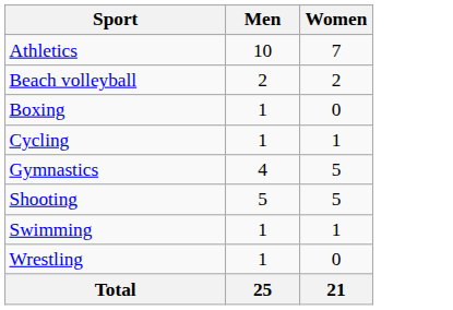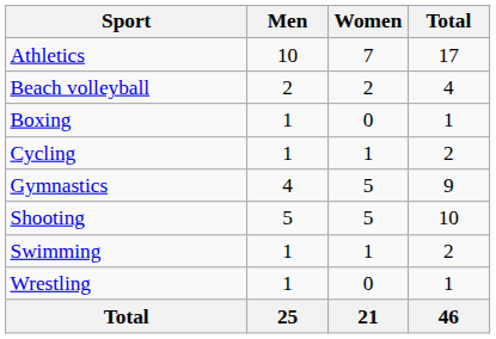 <table class="wikitable sortable" style="text-align:center;">
 <tr>
 <th width=180>Sport</th>
 <th width=55>Men</th>
 <th width=55>Women</th>
+<th width=55>Total</th>
 </tr>
 <tr>
 <td align=left><a href='#'>Athletics</a></td>
 <td>10</td>
 <td>7</td>
+<td>17</td>
 </tr>
 <tr>
 <td align=left><a href='#'>Beach volleyball</a></td>
 <td>2</td>
 <td>2</td>
+<td>4</td>
 </tr>
 <tr>
 <td align=left><a href='#'>Boxing</a></td>
 <td>1</td>
 <td>0</td>
+<td>1</td>
 </tr>
 <tr>
 <td align=left><a href='#'>Cycling</a></td>
 <td>1</td>
 <td>1</td>
+<td>2</td>
 </tr>
 <tr>
 <td align=left><a href='#'>Gymnastics</a></td>
 <td>4</td>
 <td>5</td>
+<td>9</td>
 </tr>
 <tr>
 <td align=left><a href='#'>Shooting</a></td>
 <td>5</td>
 <td>5</td>
+<td>10</td>
 </tr>
 <tr>
 <td align=left><a href='#'>Swimming</a></td>
 <td>1</td>
 <td>1</td>
+<td>2</td>
 </tr>
 <tr>
 <td align=left><a href='#'>Wrestling</a></td>
 <td>1</td>
 <td>0</td>
+<td>1</td>
 </tr>
 <tr>
 <th>Total</th>
 <th>25</th>
 <th>21</th>
+<th>46</th>
 </tr>
 </table>
